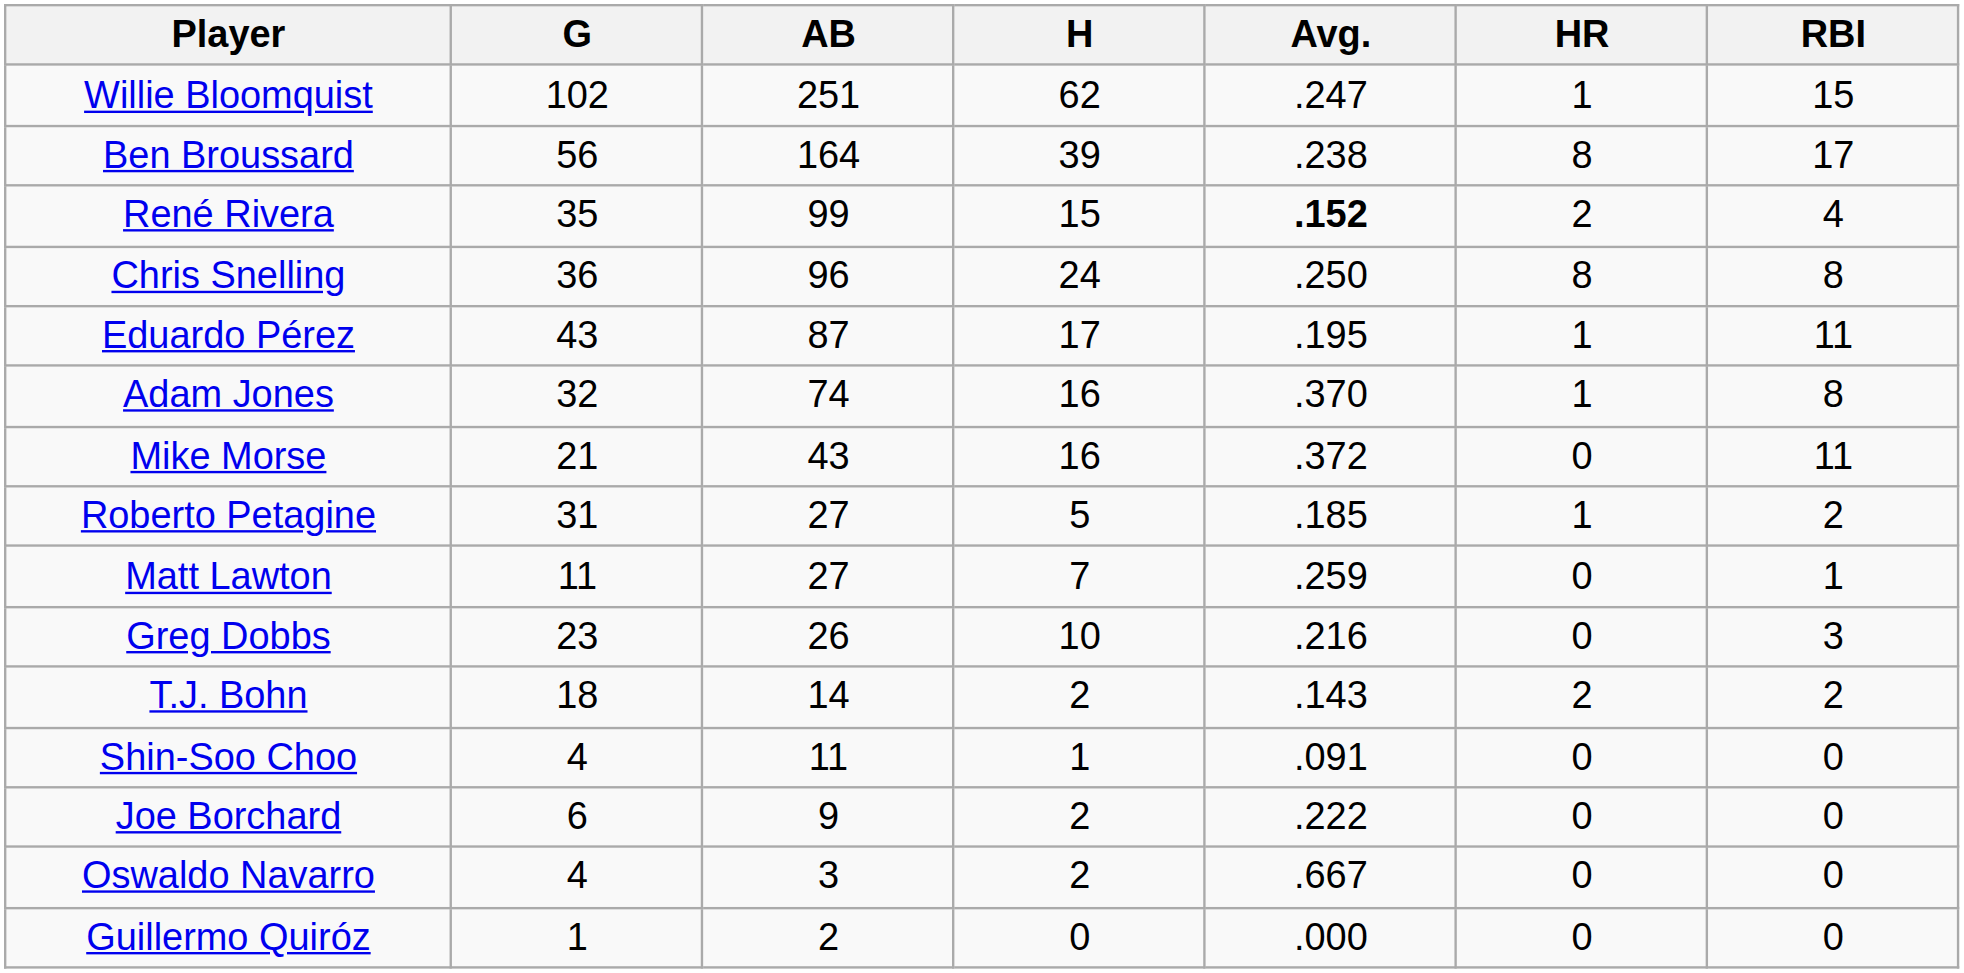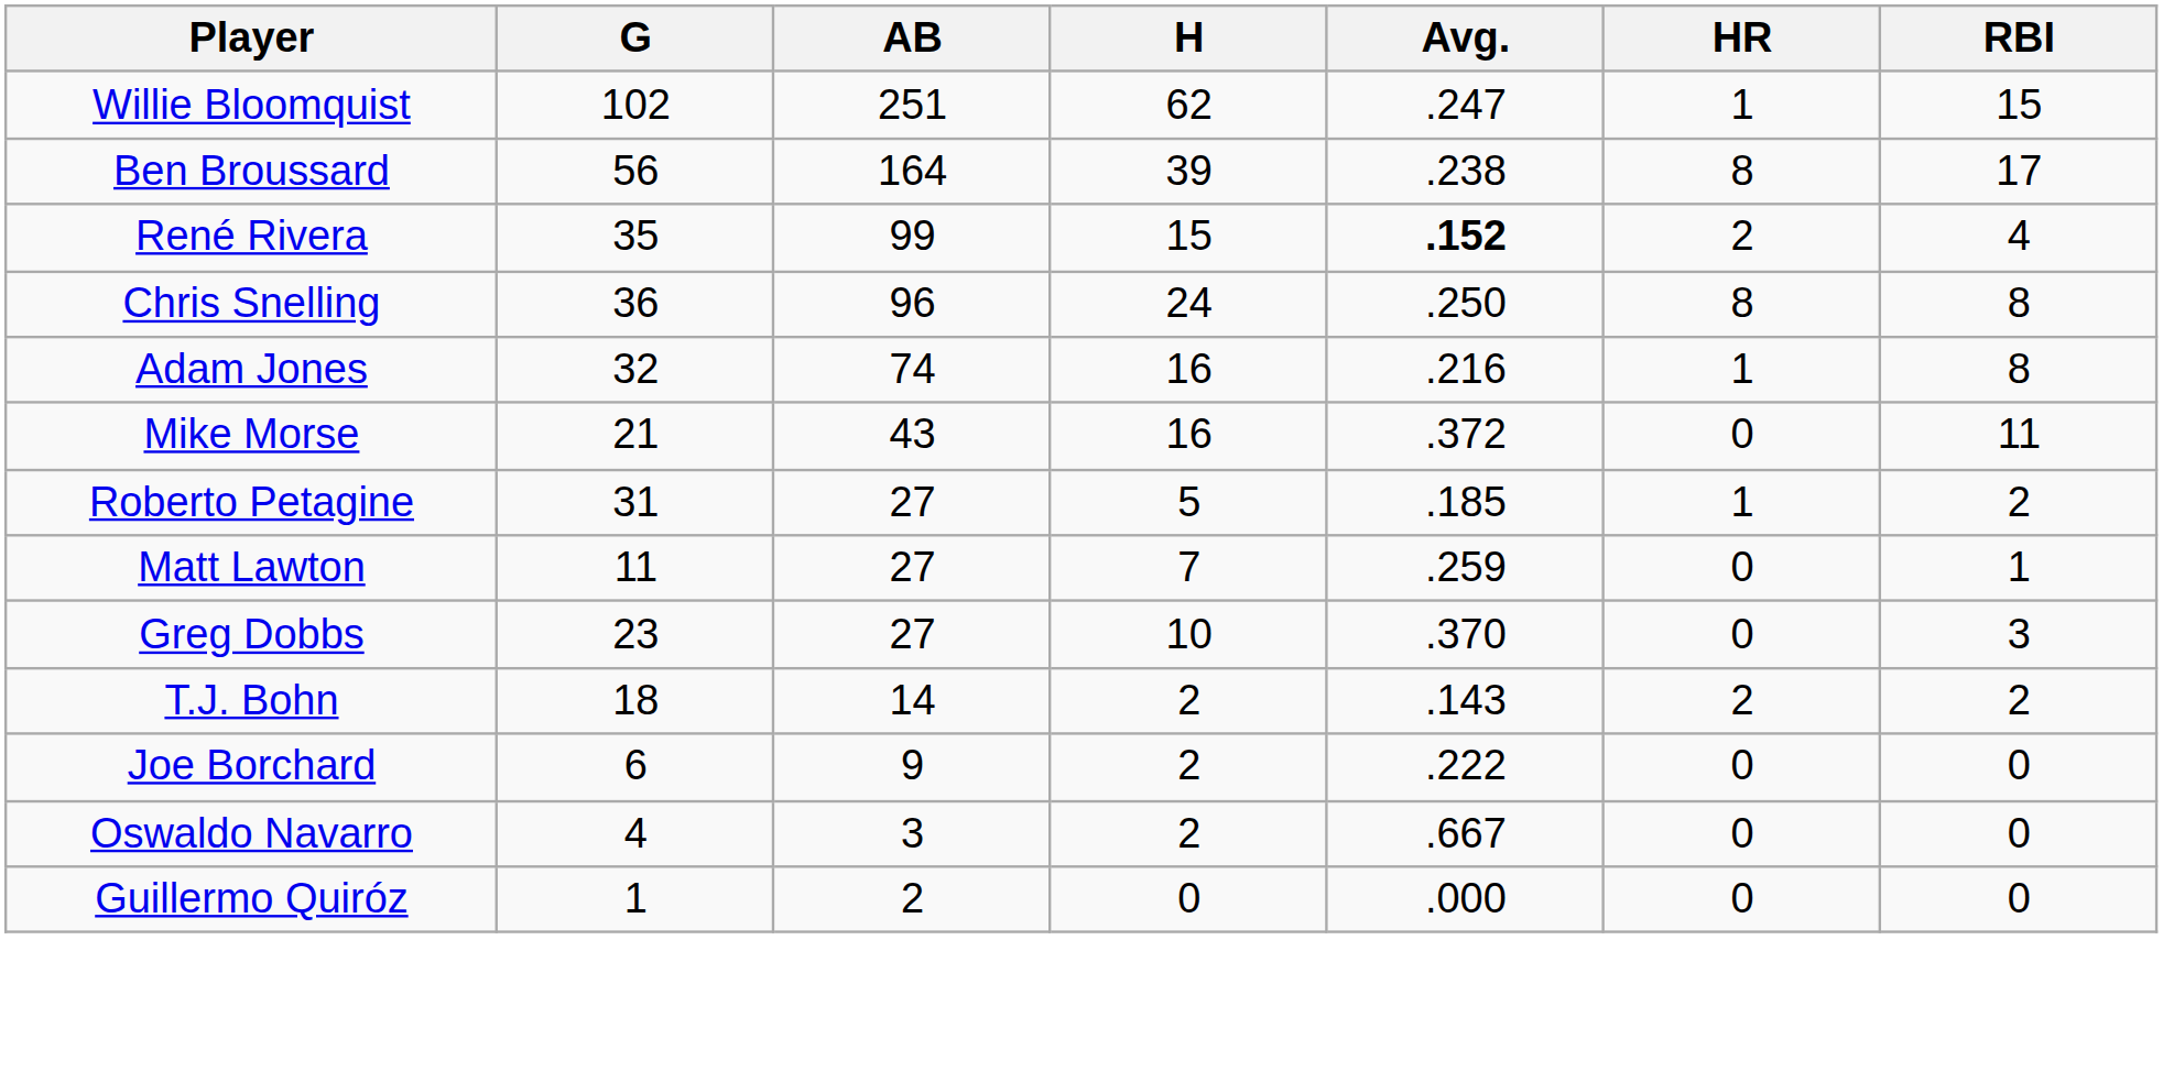 <table class="wikitable sortable">
 <tr>
 <th bgcolor="#DDDDFF" width="16%">Player</th>
 <th bgcolor="#DDDDFF" width="9%">G</th>
 <th bgcolor="#DDDDFF" width="9%">AB</th>
 <th bgcolor="#DDDDFF" width="9%">H</th>
 <th bgcolor="#DDDDFF" width="9%">Avg.</th>
 <th bgcolor="#DDDDFF" width="9%">HR</th>
 <th bgcolor="#DDDDFF" width="9%">RBI</th>
 </tr>
 <tr align=center>
 <td><a href='#'>Willie Bloomquist</a></td>
 <td>102</td>
 <td>251</td>
 <td>62</td>
 <td>.247</td>
 <td>1</td>
 <td>15</td>
 </tr>
 <tr align=center>
 <td><a href='#'>Ben Broussard</a></td>
 <td>56</td>
 <td>164</td>
 <td>39</td>
 <td>.238</td>
 <td>8</td>
 <td>17</td>
 </tr>
 <tr align=center>
 <td><a href='#'>René Rivera</a></td>
 <td>35</td>
 <td>99</td>
 <td>15</td>
 <td><strong>.152</strong></td>
 <td>2</td>
 <td>4</td>
 </tr>
 <tr align=center>
 <td><a href='#'>Chris Snelling</a></td>
 <td>36</td>
 <td>96</td>
 <td>24</td>
 <td>.250</td>
 <td>8</td>
 <td>8</td>
 </tr>
 <tr align=center>
-<td><a href='#'>Eduardo Pérez</a></td>
-<td>43</td>
-<td>87</td>
-<td>17</td>
-<td>.195</td>
-<td>1</td>
-<td>11</td>
-</tr>
-<tr align=center>
 <td><a href='#'>Adam Jones</a></td>
 <td>32</td>
 <td>74</td>
 <td>16</td>
-<td>.370</td>
+<td>.216</td>
 <td>1</td>
 <td>8</td>
 </tr>
 <tr align=center>
 <td><a href='#'>Mike Morse</a></td>
 <td>21</td>
 <td>43</td>
 <td>16</td>
 <td>.372</td>
 <td>0</td>
 <td>11</td>
 </tr>
 <tr align=center>
 <td><a href='#'>Roberto Petagine</a></td>
 <td>31</td>
 <td>27</td>
 <td>5</td>
 <td>.185</td>
 <td>1</td>
 <td>2</td>
 </tr>
 <tr align=center>
 <td><a href='#'>Matt Lawton</a></td>
 <td>11</td>
 <td>27</td>
 <td>7</td>
 <td>.259</td>
 <td>0</td>
 <td>1</td>
 </tr>
 <tr align=center>
 <td><a href='#'>Greg Dobbs</a></td>
 <td>23</td>
-<td>26</td>
+<td>27</td>
 <td>10</td>
-<td>.216</td>
+<td>.370</td>
 <td>0</td>
 <td>3</td>
 </tr>
 <tr align=center>
 <td><a href='#'>T.J. Bohn</a></td>
 <td>18</td>
 <td>14</td>
 <td>2</td>
 <td>.143</td>
 <td>2</td>
 <td>2</td>
-</tr>
-<tr align=center>
-<td><a href='#'>Shin-Soo Choo</a></td>
-<td>4</td>
-<td>11</td>
-<td>1</td>
-<td>.091</td>
-<td>0</td>
-<td>0</td>
 </tr>
 <tr align=center>
 <td><a href='#'>Joe Borchard</a></td>
 <td>6</td>
 <td>9</td>
 <td>2</td>
 <td>.222</td>
 <td>0</td>
 <td>0</td>
 </tr>
 <tr align=center>
 <td><a href='#'>Oswaldo Navarro</a></td>
 <td>4</td>
 <td>3</td>
 <td>2</td>
 <td>.667</td>
 <td>0</td>
 <td>0</td>
 </tr>
 <tr align=center>
 <td><a href='#'>Guillermo Quiróz</a></td>
 <td>1</td>
 <td>2</td>
 <td>0</td>
 <td>.000</td>
 <td>0</td>
 <td>0</td>
 </tr>
 </table>
